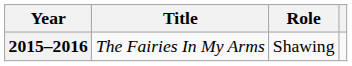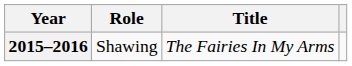 <table class="wikitable plainrowheaders">
 <tr>
 <th scope="col">Year</th>
+<th scope="col">Role</th>
 <th scope="col">Title</th>
-<th scope="col">Role</th>
 <th scope="col"></th>
 </tr>
 <tr>
 <th scope="row">2015–2016</th>
+<td>Shawing</td>
 <td><em>The Fairies In My Arms</em></td>
-<td>Shawing</td>
 <td style="text-align:center"></td>
 </tr>
 </table>
